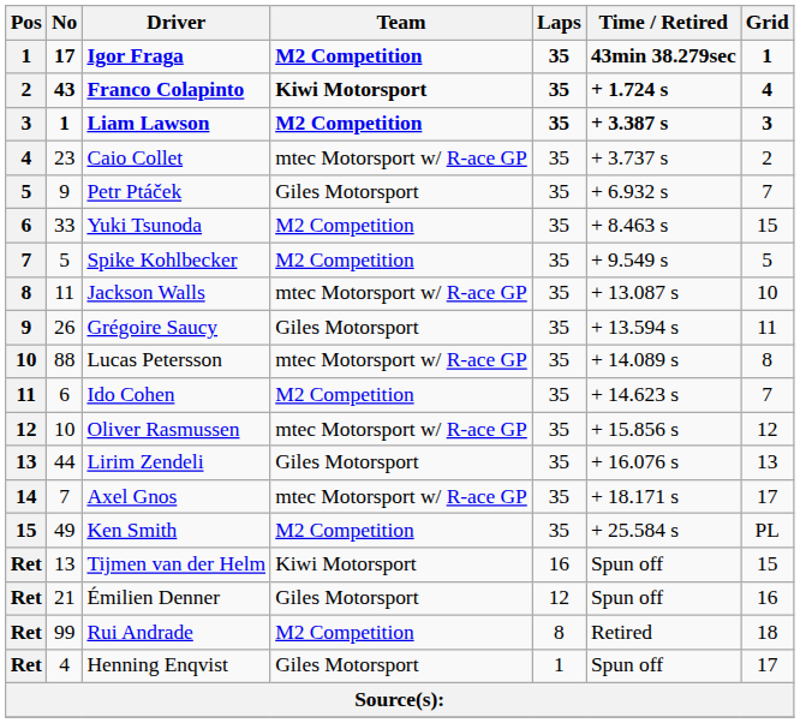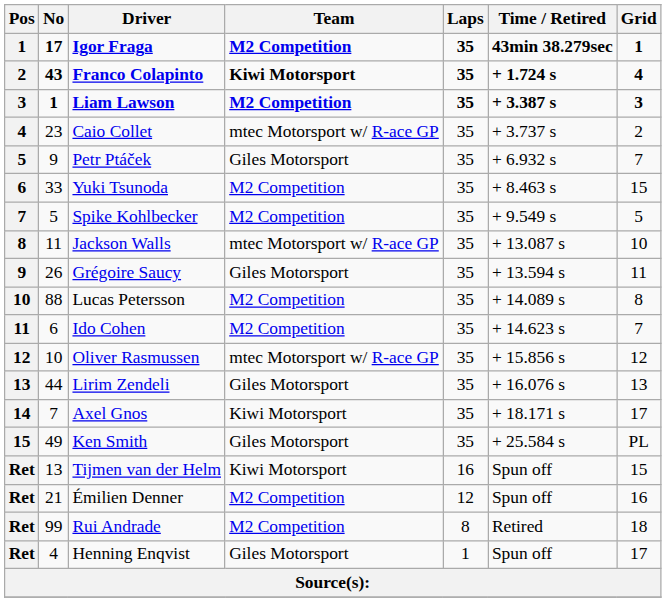 <table class="wikitable" style="font-size: 87%;">
 <tr>
 <th>Pos</th>
 <th>No</th>
 <th>Driver</th>
 <th>Team</th>
 <th>Laps</th>
 <th>Time / Retired</th>
 <th>Grid</th>
 </tr>
 <tr>
 <th>1</th>
 <td align="center"><strong>17</strong></td>
 <td> <strong><a href='#'>Igor Fraga</a></strong></td>
 <td><strong><a href='#'>M2 Competition</a></strong></td>
 <td align="center"><strong>35</strong></td>
 <td><strong>43min 38.279sec</strong></td>
 <td align="center"><strong>1</strong></td>
 </tr>
 <tr>
 <th>2</th>
 <td align="center"><strong>43</strong></td>
 <td> <strong><a href='#'>Franco Colapinto</a></strong></td>
 <td><strong>Kiwi Motorsport</strong></td>
 <td align="center"><strong>35</strong></td>
 <td><strong>+ 1.724 s</strong></td>
 <td align="center"><strong>4</strong></td>
 </tr>
 <tr>
 <th>3</th>
 <td align="center"><strong>1</strong></td>
 <td> <strong><a href='#'>Liam Lawson</a></strong></td>
 <td><strong><a href='#'>M2 Competition</a></strong></td>
 <td align="center"><strong>35</strong></td>
 <td><strong>+ 3.387 s</strong></td>
 <td align="center"><strong>3</strong></td>
 </tr>
 <tr>
 <th>4</th>
 <td align="center">23</td>
 <td> <a href='#'>Caio Collet</a></td>
 <td>mtec Motorsport w/ <a href='#'>R-ace GP</a></td>
 <td align="center">35</td>
 <td>+ 3.737 s</td>
 <td align="center">2</td>
 </tr>
 <tr>
 <th>5</th>
 <td align="center">9</td>
 <td> <a href='#'>Petr Ptáček</a></td>
 <td>Giles Motorsport</td>
 <td align="center">35</td>
 <td>+ 6.932 s</td>
 <td align="center">7</td>
 </tr>
 <tr>
 <th>6</th>
 <td align="center">33</td>
 <td> <a href='#'>Yuki Tsunoda</a></td>
 <td><a href='#'>M2 Competition</a></td>
 <td align="center">35</td>
 <td>+ 8.463 s</td>
 <td align="center">15</td>
 </tr>
 <tr>
 <th>7</th>
 <td align="center">5</td>
 <td> <a href='#'>Spike Kohlbecker</a></td>
 <td><a href='#'>M2 Competition</a></td>
 <td align="center">35</td>
 <td>+ 9.549 s</td>
 <td align="center">5</td>
 </tr>
 <tr>
 <th>8</th>
 <td align="center">11</td>
 <td> <a href='#'>Jackson Walls</a></td>
 <td>mtec Motorsport w/ <a href='#'>R-ace GP</a></td>
 <td align="center">35</td>
 <td>+ 13.087 s</td>
 <td align="center">10</td>
 </tr>
 <tr>
 <th>9</th>
 <td align="center">26</td>
 <td> <a href='#'>Grégoire Saucy</a></td>
 <td>Giles Motorsport</td>
 <td align="center">35</td>
 <td>+ 13.594 s</td>
 <td align="center">11</td>
 </tr>
 <tr>
 <th>10</th>
 <td align="center">88</td>
 <td> Lucas Petersson</td>
-<td>mtec Motorsport w/ <a href='#'>R-ace GP</a></td>
+<td><a href='#'>M2 Competition</a></td>
 <td align="center">35</td>
 <td>+ 14.089 s</td>
 <td align="center">8</td>
 </tr>
 <tr>
 <th>11</th>
 <td align="center">6</td>
 <td> <a href='#'>Ido Cohen</a></td>
 <td><a href='#'>M2 Competition</a></td>
 <td align="center">35</td>
 <td>+ 14.623 s</td>
 <td align="center">7</td>
 </tr>
 <tr>
 <th>12</th>
 <td align="center">10</td>
 <td> <a href='#'>Oliver Rasmussen</a></td>
 <td>mtec Motorsport w/ <a href='#'>R-ace GP</a></td>
 <td align="center">35</td>
 <td>+ 15.856 s</td>
 <td align="center">12</td>
 </tr>
 <tr>
 <th>13</th>
 <td align="center">44</td>
 <td> <a href='#'>Lirim Zendeli</a></td>
 <td>Giles Motorsport</td>
 <td align="center">35</td>
 <td>+ 16.076 s</td>
 <td align="center">13</td>
 </tr>
 <tr>
 <th>14</th>
 <td align="center">7</td>
 <td> <a href='#'>Axel Gnos</a></td>
-<td>mtec Motorsport w/ <a href='#'>R-ace GP</a></td>
+<td>Kiwi Motorsport</td>
 <td align="center">35</td>
 <td>+ 18.171 s</td>
 <td align="center">17</td>
 </tr>
 <tr>
 <th>15</th>
 <td align="center">49</td>
 <td> <a href='#'>Ken Smith</a></td>
-<td><a href='#'>M2 Competition</a></td>
+<td>Giles Motorsport</td>
 <td align="center">35</td>
 <td>+ 25.584 s</td>
 <td align="center">PL</td>
 </tr>
 <tr>
 <th>Ret</th>
 <td align="center">13</td>
 <td> <a href='#'>Tijmen van der Helm</a></td>
 <td>Kiwi Motorsport</td>
 <td align="center">16</td>
 <td>Spun off</td>
 <td align="center">15</td>
 </tr>
 <tr>
 <th>Ret</th>
 <td align="center">21</td>
 <td> Émilien Denner</td>
-<td>Giles Motorsport</td>
+<td><a href='#'>M2 Competition</a></td>
 <td align="center">12</td>
 <td>Spun off</td>
 <td align="center">16</td>
 </tr>
 <tr>
 <th>Ret</th>
 <td align="center">99</td>
 <td> <a href='#'>Rui Andrade</a></td>
 <td><a href='#'>M2 Competition</a></td>
 <td align="center">8</td>
 <td>Retired</td>
 <td align="center">18</td>
 </tr>
 <tr>
 <th>Ret</th>
 <td align="center">4</td>
 <td> Henning Enqvist</td>
 <td>Giles Motorsport</td>
 <td align="center">1</td>
 <td>Spun off</td>
 <td align="center">17</td>
 </tr>
 <tr>
 <th colspan="7">Source(s): </th>
 </tr>
 <tr>
 </tr>
 </table>
